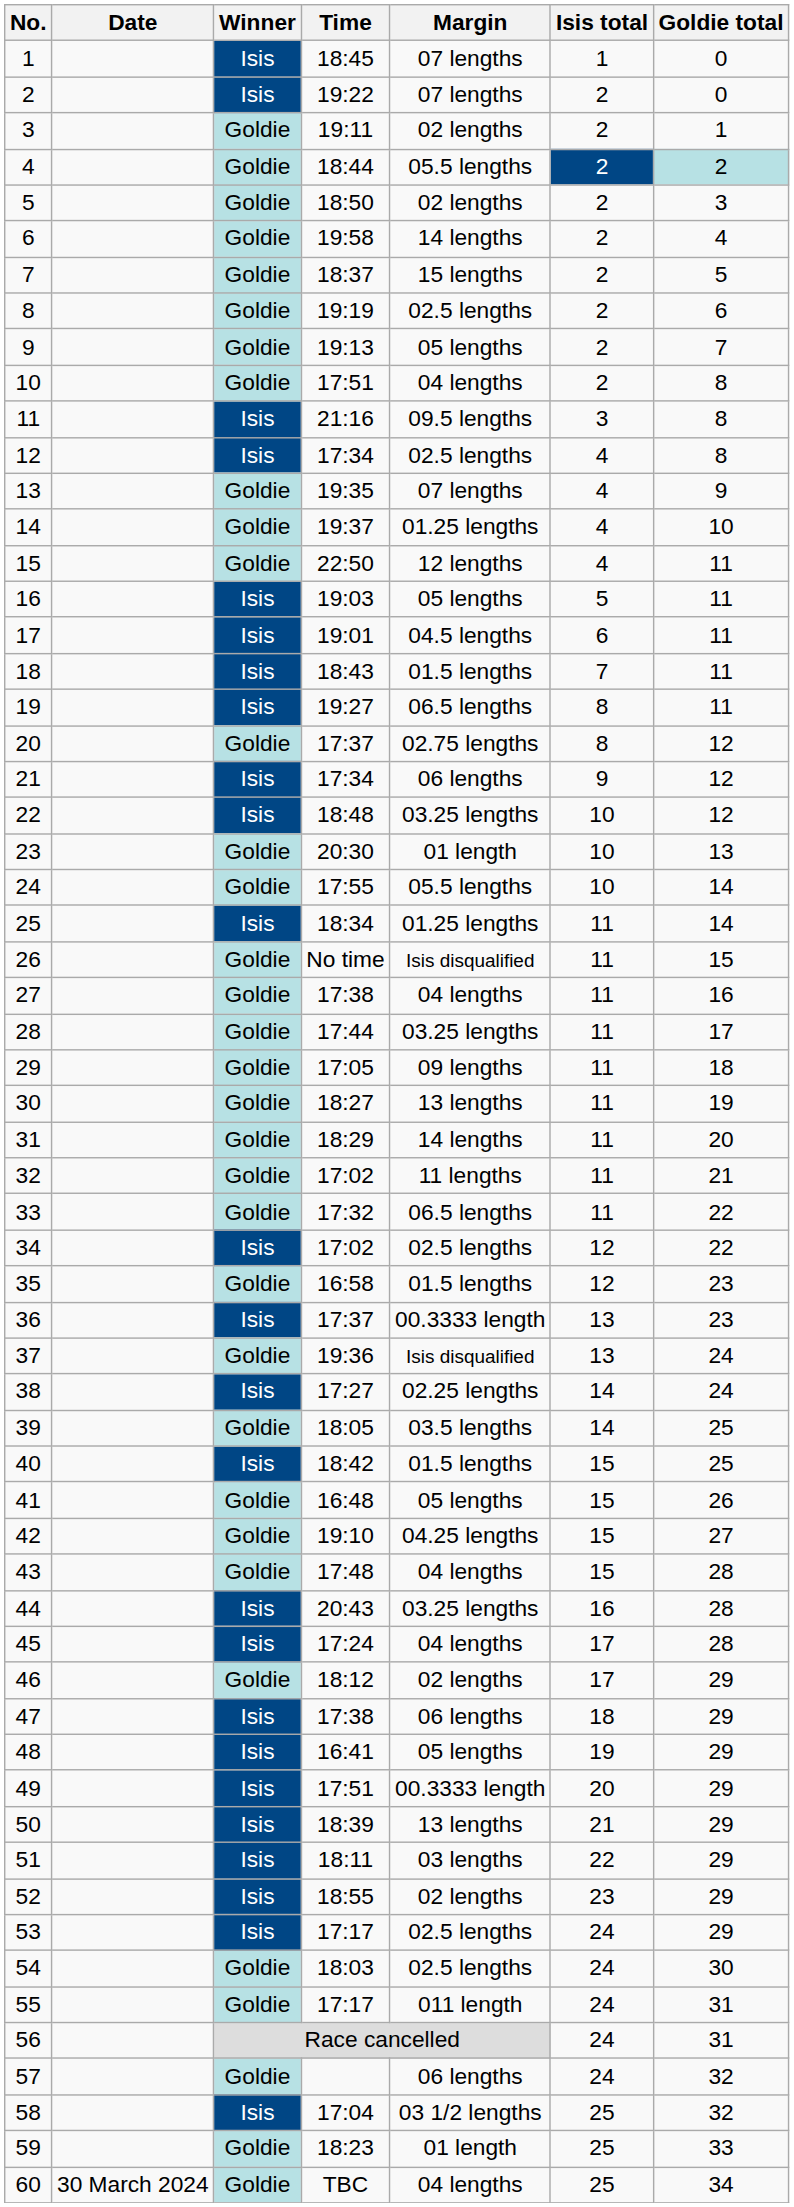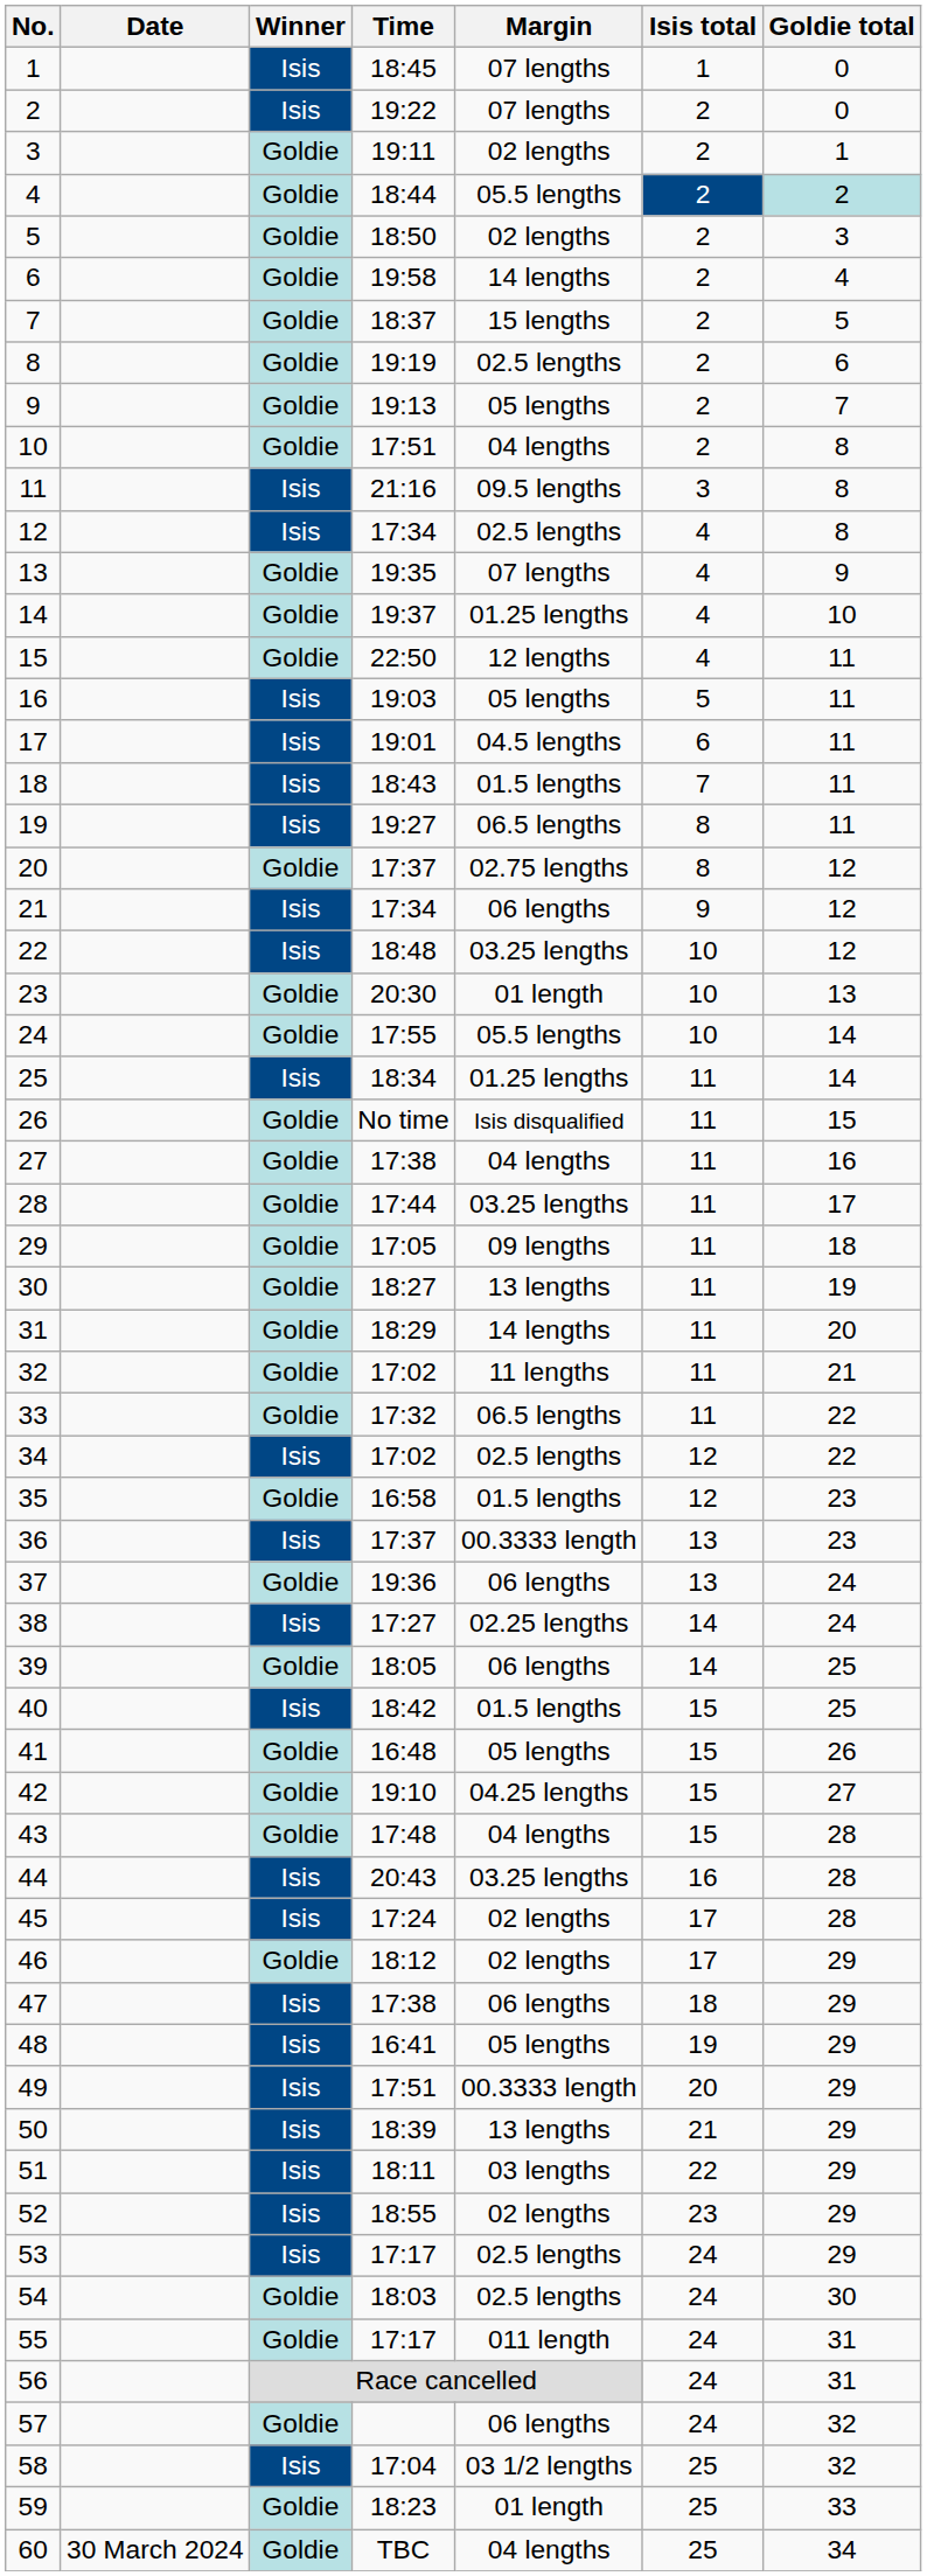 <table class="wikitable sortable" style="text-align: center;">
 <tr>
 <th scope="col">No.</th>
 <th scope="col">Date</th>
 <th scope="col">Winner</th>
 <th scope="col">Time</th>
 <th scope="col">Margin</th>
 <th scope="col">Isis total</th>
 <th scope="col">Goldie total</th>
 </tr>
 <tr>
 <td>1</td>
 <td></td>
 <td style="background:#004685; color:#FFF">Isis</td>
 <td>18:45</td>
 <td><span>0</span>7 lengths</td>
 <td>1</td>
 <td>0</td>
 </tr>
 <tr>
 <td>2</td>
 <td></td>
 <td style="background:#004685; color:#FFF">Isis</td>
 <td>19:22</td>
 <td><span>0</span>7 lengths</td>
 <td>2</td>
 <td>0</td>
 </tr>
 <tr>
 <td>3</td>
 <td></td>
 <td style="background:#B7E1E4; color:#000">Goldie</td>
 <td>19:11</td>
 <td><span>0</span>2 lengths</td>
 <td>2</td>
 <td>1</td>
 </tr>
 <tr>
 <td>4</td>
 <td></td>
 <td style="background:#B7E1E4; color:#000">Goldie</td>
 <td>18:44</td>
 <td><span>05.5</span> lengths</td>
 <td style="background:#004685; color:#FFFFFF">2</td>
 <td style="background:#B7E1E4; color:#000;">2</td>
 </tr>
 <tr>
 <td>5</td>
 <td></td>
 <td style="background:#B7E1E4; color:#000">Goldie</td>
 <td>18:50</td>
 <td><span>0</span>2 lengths</td>
 <td>2</td>
 <td>3</td>
 </tr>
 <tr>
 <td>6</td>
 <td></td>
 <td style="background:#B7E1E4; color:#000">Goldie</td>
 <td>19:58</td>
 <td>14 lengths</td>
 <td>2</td>
 <td>4</td>
 </tr>
 <tr>
 <td>7</td>
 <td></td>
 <td style="background:#B7E1E4; color:#000">Goldie</td>
 <td>18:37</td>
 <td>15 lengths</td>
 <td>2</td>
 <td>5</td>
 </tr>
 <tr>
 <td>8</td>
 <td></td>
 <td style="background:#B7E1E4; color:#000">Goldie</td>
 <td>19:19</td>
 <td><span>02.5</span> lengths</td>
 <td>2</td>
 <td>6</td>
 </tr>
 <tr>
 <td>9</td>
 <td></td>
 <td style="background:#B7E1E4; color:#000">Goldie</td>
 <td>19:13</td>
 <td><span>0</span>5 lengths</td>
 <td>2</td>
 <td>7</td>
 </tr>
 <tr>
 <td>10</td>
 <td></td>
 <td style="background:#B7E1E4; color:#000">Goldie</td>
 <td>17:51</td>
 <td><span>0</span>4 lengths</td>
 <td>2</td>
 <td>8</td>
 </tr>
 <tr>
 <td>11</td>
 <td></td>
 <td style="background:#004685; color:#FFF">Isis</td>
 <td>21:16</td>
 <td><span>09.5</span> lengths</td>
 <td>3</td>
 <td>8</td>
 </tr>
 <tr>
 <td>12</td>
 <td></td>
 <td style="background:#004685; color:#FFF">Isis</td>
 <td>17:34</td>
 <td><span>02.5</span> lengths</td>
 <td>4</td>
 <td>8</td>
 </tr>
 <tr>
 <td>13</td>
 <td></td>
 <td style="background:#B7E1E4; color:#000">Goldie</td>
 <td>19:35</td>
 <td><span>0</span>7 lengths</td>
 <td>4</td>
 <td>9</td>
 </tr>
 <tr>
 <td>14</td>
 <td></td>
 <td style="background:#B7E1E4; color:#000">Goldie</td>
 <td>19:37</td>
 <td><span>01.25</span> lengths</td>
 <td>4</td>
 <td>10</td>
 </tr>
 <tr>
 <td>15</td>
 <td></td>
 <td style="background:#B7E1E4; color:#000">Goldie</td>
 <td>22:50</td>
 <td>12 lengths</td>
 <td>4</td>
 <td>11</td>
 </tr>
 <tr>
 <td>16</td>
 <td></td>
 <td style="background:#004685; color:#FFF">Isis</td>
 <td>19:03</td>
 <td><span>0</span>5 lengths</td>
 <td>5</td>
 <td>11</td>
 </tr>
 <tr>
 <td>17</td>
 <td></td>
 <td style="background:#004685; color:#FFF">Isis</td>
 <td>19:01</td>
 <td><span>04.5</span> lengths</td>
 <td>6</td>
 <td>11</td>
 </tr>
 <tr>
 <td>18</td>
 <td></td>
 <td style="background:#004685; color:#FFF">Isis</td>
 <td>18:43</td>
 <td><span>01.5</span> lengths</td>
 <td>7</td>
 <td>11</td>
 </tr>
 <tr>
 <td>19</td>
 <td></td>
 <td style="background:#004685; color:#FFF">Isis</td>
 <td>19:27</td>
 <td><span>06.5</span> lengths</td>
 <td>8</td>
 <td>11</td>
 </tr>
 <tr>
 <td>20</td>
 <td></td>
 <td style="background:#B7E1E4; color:#000">Goldie</td>
 <td>17:37</td>
 <td><span>02.75</span> lengths</td>
 <td>8</td>
 <td>12</td>
 </tr>
 <tr>
 <td>21</td>
 <td></td>
 <td style="background:#004685; color:#FFF">Isis</td>
 <td>17:34</td>
 <td><span>0</span>6 lengths</td>
 <td>9</td>
 <td>12</td>
 </tr>
 <tr>
 <td>22</td>
 <td></td>
 <td style="background:#004685; color:#FFF">Isis</td>
 <td>18:48</td>
 <td><span>03.25</span> lengths</td>
 <td>10</td>
 <td>12</td>
 </tr>
 <tr>
 <td>23</td>
 <td></td>
 <td style="background:#B7E1E4; color:#000">Goldie</td>
 <td>20:30</td>
 <td><span>0</span>1 length</td>
 <td>10</td>
 <td>13</td>
 </tr>
 <tr>
 <td>24</td>
 <td></td>
 <td style="background:#B7E1E4; color:#000">Goldie</td>
 <td>17:55</td>
 <td><span>05.5</span> lengths</td>
 <td>10</td>
 <td>14</td>
 </tr>
 <tr>
 <td>25</td>
 <td></td>
 <td style="background:#004685; color:#FFF">Isis</td>
 <td>18:34</td>
 <td><span>01.25</span> lengths</td>
 <td>11</td>
 <td>14</td>
 </tr>
 <tr>
 <td>26</td>
 <td></td>
 <td style="background:#B7E1E4; color:#000">Goldie</td>
 <td>No time</td>
 <td><small>Isis disqualified</small></td>
 <td>11</td>
 <td>15</td>
 </tr>
 <tr>
 <td>27</td>
 <td></td>
 <td style="background:#B7E1E4; color:#000">Goldie</td>
 <td>17:38</td>
 <td><span>0</span>4 lengths</td>
 <td>11</td>
 <td>16</td>
 </tr>
 <tr>
 <td>28</td>
 <td></td>
 <td style="background:#B7E1E4; color:#000">Goldie</td>
 <td>17:44</td>
 <td><span>03.25</span> lengths</td>
 <td>11</td>
 <td>17</td>
 </tr>
 <tr>
 <td>29</td>
 <td></td>
 <td style="background:#B7E1E4; color:#000">Goldie</td>
 <td>17:05</td>
 <td><span>0</span>9 lengths</td>
 <td>11</td>
 <td>18</td>
 </tr>
 <tr>
 <td>30</td>
 <td></td>
 <td style="background:#B7E1E4; color:#000">Goldie</td>
 <td>18:27</td>
 <td>13 lengths</td>
 <td>11</td>
 <td>19</td>
 </tr>
 <tr>
 <td>31</td>
 <td></td>
 <td style="background:#B7E1E4; color:#000">Goldie</td>
 <td>18:29</td>
 <td>14 lengths</td>
 <td>11</td>
 <td>20</td>
 </tr>
 <tr>
 <td>32</td>
 <td></td>
 <td style="background:#B7E1E4; color:#000">Goldie</td>
 <td>17:02</td>
 <td>11 lengths</td>
 <td>11</td>
 <td>21</td>
 </tr>
 <tr>
 <td>33</td>
 <td></td>
 <td style="background:#B7E1E4; color:#000">Goldie</td>
 <td>17:32</td>
 <td><span>06.5</span> lengths</td>
 <td>11</td>
 <td>22</td>
 </tr>
 <tr>
 <td>34</td>
 <td></td>
 <td style="background:#004685; color:#FFF">Isis</td>
 <td>17:02</td>
 <td><span>02.5</span> lengths</td>
 <td>12</td>
 <td>22</td>
 </tr>
 <tr>
 <td>35</td>
 <td></td>
 <td style="background:#B7E1E4; color:#000">Goldie</td>
 <td>16:58</td>
 <td><span>01.5</span> lengths</td>
 <td>12</td>
 <td>23</td>
 </tr>
 <tr>
 <td>36</td>
 <td></td>
 <td style="background:#004685; color:#FFF">Isis</td>
 <td>17:37</td>
 <td><span>00.3333</span> length</td>
 <td>13</td>
 <td>23</td>
 </tr>
 <tr>
 <td>37</td>
 <td></td>
 <td style="background:#B7E1E4; color:#000">Goldie</td>
 <td>19:36</td>
-<td><small>Isis disqualified</small></td>
+<td><span>0</span>6 lengths</td>
 <td>13</td>
 <td>24</td>
 </tr>
 <tr>
 <td>38</td>
 <td></td>
 <td style="background:#004685; color:#FFF">Isis</td>
 <td>17:27</td>
 <td><span>02.25</span> lengths</td>
 <td>14</td>
 <td>24</td>
 </tr>
 <tr>
 <td>39</td>
 <td></td>
 <td style="background:#B7E1E4; color:#000">Goldie</td>
 <td>18:05</td>
-<td><span>03.5</span> lengths</td>
+<td><span>0</span>6 lengths</td>
 <td>14</td>
 <td>25</td>
 </tr>
 <tr>
 <td>40</td>
 <td></td>
 <td style="background:#004685; color:#FFF">Isis</td>
 <td>18:42</td>
 <td><span>01.5</span> lengths</td>
 <td>15</td>
 <td>25</td>
 </tr>
 <tr>
 <td>41</td>
 <td></td>
 <td style="background:#B7E1E4; color:#000">Goldie</td>
 <td>16:48</td>
 <td><span>0</span>5 lengths</td>
 <td>15</td>
 <td>26</td>
 </tr>
 <tr>
 <td>42</td>
 <td></td>
 <td style="background:#B7E1E4; color:#000">Goldie</td>
 <td>19:10</td>
 <td><span>04.25</span> lengths</td>
 <td>15</td>
 <td>27</td>
 </tr>
 <tr>
 <td>43</td>
 <td></td>
 <td style="background:#B7E1E4; color:#000">Goldie</td>
 <td>17:48</td>
 <td><span>0</span>4 lengths</td>
 <td>15</td>
 <td>28</td>
 </tr>
 <tr>
 <td>44</td>
 <td></td>
 <td style="background:#004685; color:#FFF">Isis</td>
 <td>20:43</td>
 <td><span>03.25</span> lengths</td>
 <td>16</td>
 <td>28</td>
 </tr>
 <tr>
 <td>45</td>
 <td></td>
 <td style="background:#004685; color:#FFF">Isis</td>
 <td>17:24</td>
-<td><span>0</span>4 lengths</td>
+<td><span>0</span>2 lengths</td>
 <td>17</td>
 <td>28</td>
 </tr>
 <tr>
 <td>46</td>
 <td></td>
 <td style="background:#B7E1E4; color:#000">Goldie</td>
 <td>18:12</td>
 <td><span>0</span>2 lengths</td>
 <td>17</td>
 <td>29</td>
 </tr>
 <tr>
 <td>47</td>
 <td></td>
 <td style="background:#004685; color:#FFF">Isis</td>
 <td>17:38</td>
 <td><span>0</span>6 lengths</td>
 <td>18</td>
 <td>29</td>
 </tr>
 <tr>
 <td>48</td>
 <td></td>
 <td style="background:#004685; color:#FFF">Isis</td>
 <td>16:41</td>
 <td><span>0</span>5 lengths</td>
 <td>19</td>
 <td>29</td>
 </tr>
 <tr>
 <td>49</td>
 <td></td>
 <td style="background:#004685; color:#FFF">Isis</td>
 <td>17:51</td>
 <td><span>00.3333</span> length</td>
 <td>20</td>
 <td>29</td>
 </tr>
 <tr>
 <td>50</td>
 <td></td>
 <td style="background:#004685; color:#FFF">Isis</td>
 <td>18:39</td>
 <td>13 lengths</td>
 <td>21</td>
 <td>29</td>
 </tr>
 <tr>
 <td>51</td>
 <td></td>
 <td style="background:#004685; color:#FFF">Isis</td>
 <td>18:11</td>
 <td><span>0</span>3 lengths</td>
 <td>22</td>
 <td>29</td>
 </tr>
 <tr>
 <td>52</td>
 <td></td>
 <td style="background:#004685; color:#FFF">Isis</td>
 <td>18:55</td>
 <td><span>0</span>2 lengths</td>
 <td>23</td>
 <td>29</td>
 </tr>
 <tr>
 <td>53</td>
 <td></td>
 <td style="background:#004685; color:#FFF">Isis</td>
 <td>17:17</td>
 <td><span>02.5</span> lengths</td>
 <td>24</td>
 <td>29</td>
 </tr>
 <tr>
 <td>54</td>
 <td></td>
 <td style="background:#B7E1E4; color:#000">Goldie</td>
 <td>18:03</td>
 <td><span>02.5</span> lengths</td>
 <td>24</td>
 <td>30</td>
 </tr>
 <tr>
 <td>55</td>
 <td></td>
 <td style="background:#B7E1E4; color:#000">Goldie</td>
 <td>17:17</td>
 <td><span>01</span>1 length</td>
 <td>24</td>
 <td>31</td>
 </tr>
 <tr>
 <td>56</td>
 <td></td>
 <td colspan="3" style="background:#dddddd">Race cancelled</td>
 <td>24</td>
 <td>31</td>
 </tr>
 <tr>
 <td>57</td>
 <td></td>
 <td style="background:#B7E1E4; color:#000">Goldie</td>
 <td></td>
 <td><span>0</span>6 lengths</td>
 <td>24</td>
 <td>32</td>
 </tr>
 <tr>
 <td>58</td>
 <td></td>
 <td style="background:#004685; color:#FFF">Isis</td>
 <td>17:04</td>
 <td><span>0</span>3 1/2 lengths</td>
 <td>25</td>
 <td>32</td>
 </tr>
 <tr>
 <td>59</td>
 <td></td>
 <td style="background:#B7E1E4; color:#000">Goldie</td>
 <td>18:23</td>
 <td><span>0</span>1 length</td>
 <td>25</td>
 <td>33</td>
 </tr>
 <tr>
 <td>60</td>
 <td>30 March 2024</td>
 <td style="background:#B7E1E4; color:#000">Goldie</td>
 <td>TBC</td>
 <td><span>0</span>4 lengths</td>
 <td>25</td>
 <td>34</td>
 </tr>
 </table>
